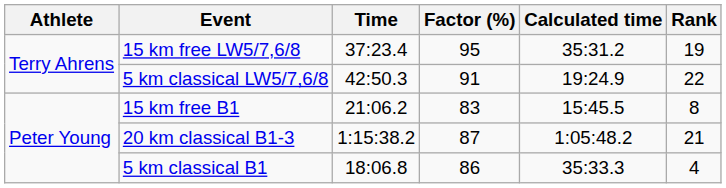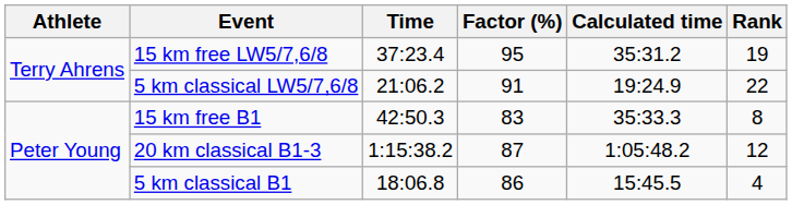 <table class="wikitable" style="font-size:90%">
 <tr>
 <th>Athlete</th>
 <th>Event</th>
 <th>Time</th>
 <th>Factor (%)</th>
 <th>Calculated time</th>
 <th>Rank</th>
 </tr>
 <tr>
 <td rowspan=2><a href='#'>Terry Ahrens</a></td>
 <td><a href='#'>15 km free LW5/7,6/8</a></td>
 <td align=center>37:23.4</td>
 <td align=center>95</td>
 <td align=center>35:31.2</td>
 <td align=center>19</td>
 </tr>
 <tr>
 <td><a href='#'>5 km classical LW5/7,6/8</a></td>
-<td align=center>42:50.3</td>
+<td align=center>21:06.2</td>
 <td align=center>91</td>
 <td align=center>19:24.9</td>
 <td align=center>22</td>
 </tr>
 <tr>
 <td rowspan=3><a href='#'>Peter Young</a></td>
 <td><a href='#'>15 km free B1</a></td>
-<td align=center>21:06.2</td>
+<td align=center>42:50.3</td>
 <td align=center>83</td>
-<td align=center>15:45.5</td>
+<td align=center>35:33.3</td>
 <td align=center>8</td>
 </tr>
 <tr>
 <td><a href='#'>20 km classical B1-3</a></td>
 <td align=center>1:15:38.2</td>
 <td align=center>87</td>
 <td align=center>1:05:48.2</td>
-<td align=center>21</td>
+<td align=center>12</td>
 </tr>
 <tr>
 <td><a href='#'>5 km classical B1</a></td>
 <td align=center>18:06.8</td>
 <td align=center>86</td>
-<td align=center>35:33.3</td>
+<td align=center>15:45.5</td>
 <td align=center>4</td>
 </tr>
 </table>
